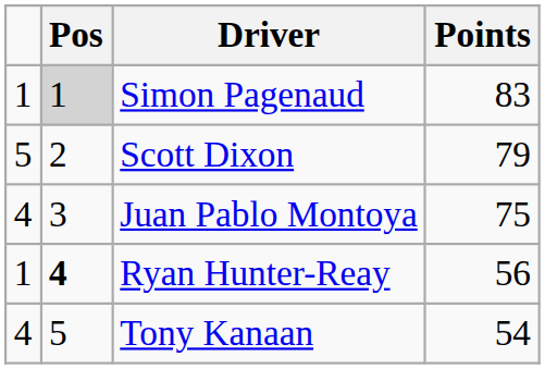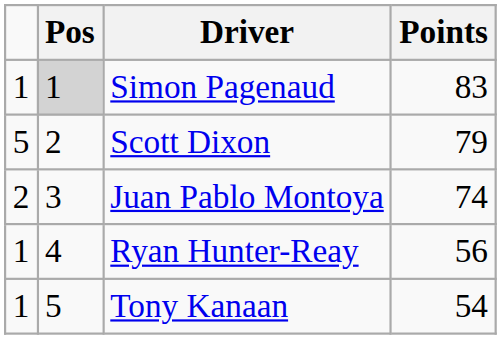 <table class="wikitable" style="font-size: 95%;">
 <tr>
 <td></td>
 <th>Pos</th>
 <th>Driver</th>
 <th>Points</th>
 </tr>
 <tr>
 <td align="left"> 1</td>
 <td style="background: lightgrey;">1</td>
 <td> <a href='#'>Simon Pagenaud</a></td>
 <td align="right">83</td>
 </tr>
 <tr>
 <td align="left"> 5</td>
 <td>2</td>
 <td> <a href='#'>Scott Dixon</a></td>
 <td align="right">79</td>
 </tr>
 <tr>
-<td align="left"> 4</td>
+<td align="left"> 2</td>
 <td>3</td>
 <td> <a href='#'>Juan Pablo Montoya</a></td>
-<td align="right">75</td>
+<td align="right">74</td>
 </tr>
 <tr>
 <td align="left"> 1</td>
-<td><strong>4</strong></td>
+<td>4</td>
 <td> <a href='#'>Ryan Hunter-Reay</a></td>
 <td align="right">56</td>
 </tr>
 <tr>
-<td align="left"> 4</td>
+<td align="left"> 1</td>
 <td>5</td>
 <td> <a href='#'>Tony Kanaan</a></td>
 <td align="right">54</td>
 </tr>
 </table>
